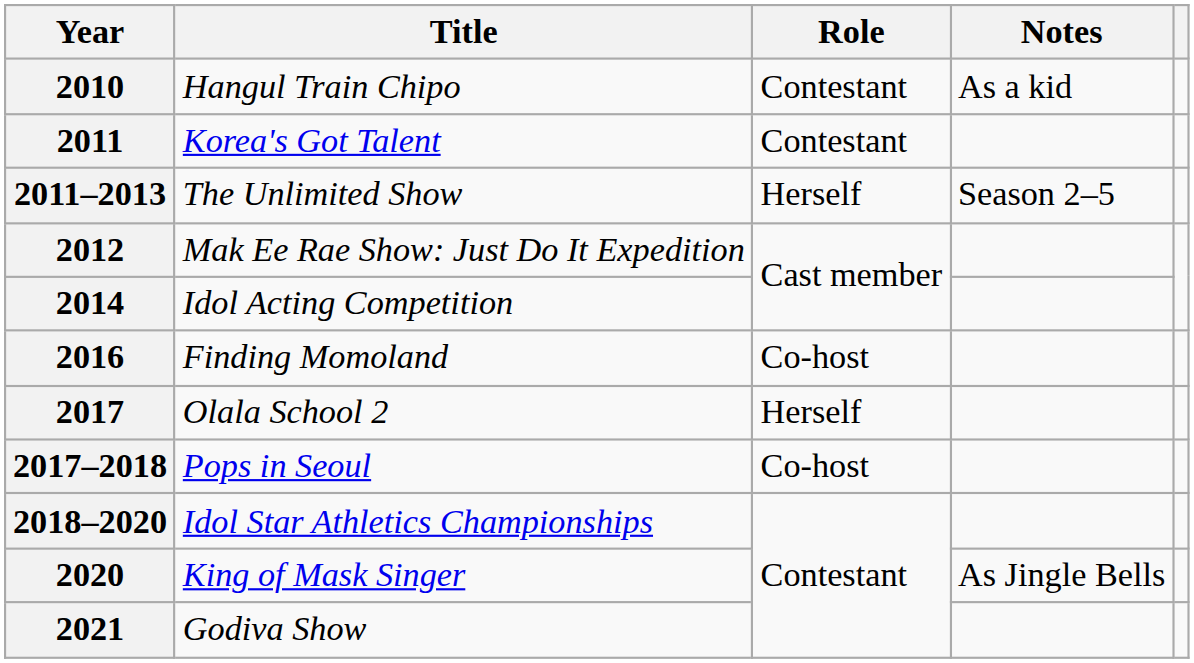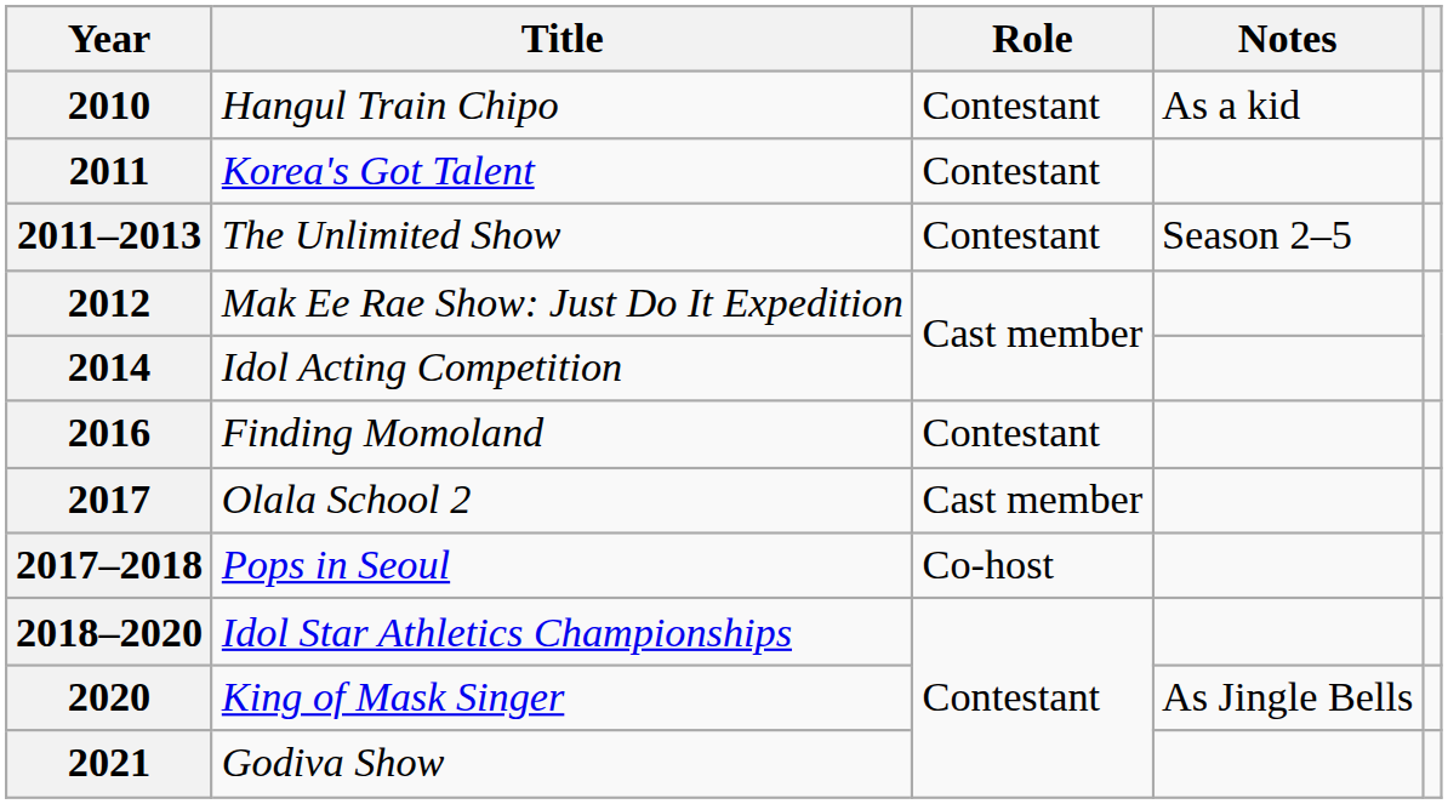 <table class="wikitable plainrowheaders sortable">
 <tr>
 <th scope="col">Year</th>
 <th scope="col">Title</th>
 <th scope="col">Role</th>
 <th scope="col">Notes</th>
 <th scope="col" class="unsortable"></th>
 </tr>
 <tr>
 <th scope="row">2010</th>
 <td><em>Hangul Train Chipo</em></td>
 <td>Contestant</td>
 <td>As a kid</td>
 <td style="text-align:center"></td>
 </tr>
 <tr>
 <th scope="row">2011</th>
 <td><em><a href='#'>Korea's Got Talent</a></em></td>
 <td>Contestant</td>
 <td></td>
 <td style="text-align:center"></td>
 </tr>
 <tr>
 <th scope="row">2011–2013</th>
 <td><em>The Unlimited Show</em></td>
-<td>Herself</td>
+<td>Contestant</td>
 <td>Season 2–5</td>
 <td style="text-align:center"></td>
 </tr>
 <tr>
 <th scope="row">2012</th>
 <td><em>Mak Ee Rae Show: Just Do It Expedition</em></td>
 <td rowspan="2">Cast member</td>
 <td></td>
 <td rowspan="2" style="text-align:center"></td>
 </tr>
 <tr>
 <th scope="row">2014</th>
 <td><em>Idol Acting Competition</em></td>
 <td style="text-align:center"></td>
 </tr>
 <tr>
 <th scope="row">2016</th>
 <td><em>Finding Momoland</em></td>
-<td>Co-host</td>
+<td>Contestant</td>
 <td></td>
 <td style="text-align:center"></td>
 </tr>
 <tr>
 <th scope="row">2017</th>
 <td><em>Olala School 2</em></td>
-<td>Herself</td>
+<td>Cast member</td>
 <td></td>
 <td style="text-align:center"></td>
 </tr>
 <tr>
 <th scope="row">2017–2018</th>
 <td><em><a href='#'>Pops in Seoul</a></em></td>
 <td>Co-host</td>
 <td></td>
 <td style="text-align:center"></td>
 </tr>
 <tr>
 <th scope="row">2018–2020</th>
 <td><em><a href='#'>Idol Star Athletics Championships</a></em></td>
 <td rowspan="3">Contestant</td>
 <td></td>
 <td style="text-align:center"></td>
 </tr>
 <tr>
 <th scope="row">2020</th>
 <td><em><a href='#'>King of Mask Singer</a></em></td>
 <td>As Jingle Bells</td>
 <td style="text-align:center"></td>
 </tr>
 <tr>
 <th scope="row">2021</th>
 <td><em>Godiva Show</em></td>
 <td></td>
 <td style="text-align:center"></td>
 </tr>
 </table>
